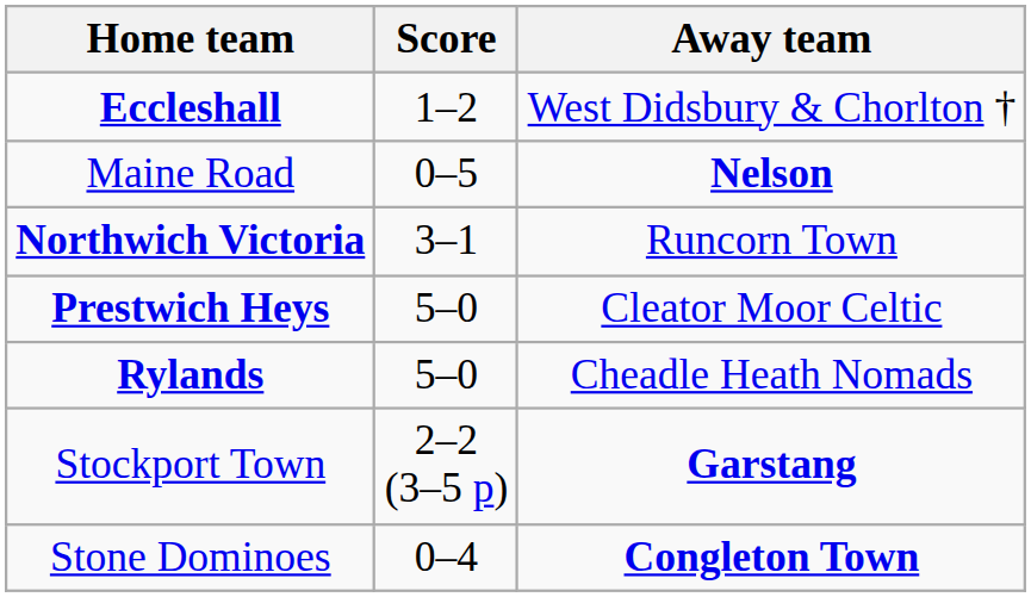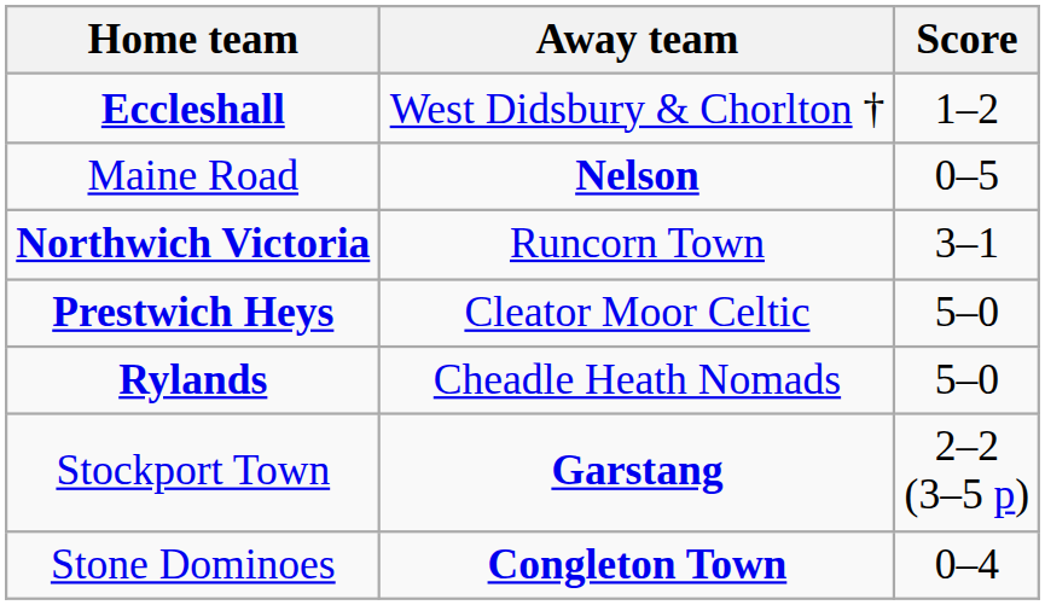 <table class="wikitable" style="text-align: center">
 <tr>
 <th>Home team</th>
+<th>Away team</th>
 <th>Score</th>
-<th>Away team</th>
 </tr>
 <tr>
 <td><strong><a href='#'>Eccleshall</a></strong></td>
+<td><a href='#'>West Didsbury & Chorlton</a> †</td>
 <td>1–2</td>
-<td><a href='#'>West Didsbury & Chorlton</a> †</td>
 </tr>
 <tr>
 <td><a href='#'>Maine Road</a></td>
+<td><strong><a href='#'>Nelson</a></strong></td>
 <td>0–5</td>
-<td><strong><a href='#'>Nelson</a></strong></td>
 </tr>
 <tr>
 <td><strong><a href='#'>Northwich Victoria</a></strong></td>
+<td><a href='#'>Runcorn Town</a></td>
 <td>3–1</td>
-<td><a href='#'>Runcorn Town</a></td>
 </tr>
 <tr>
 <td><strong><a href='#'>Prestwich Heys</a></strong></td>
+<td><a href='#'>Cleator Moor Celtic</a></td>
 <td>5–0</td>
-<td><a href='#'>Cleator Moor Celtic</a></td>
 </tr>
 <tr>
 <td><strong><a href='#'>Rylands</a></strong></td>
+<td><a href='#'>Cheadle Heath Nomads</a></td>
 <td>5–0</td>
-<td><a href='#'>Cheadle Heath Nomads</a></td>
 </tr>
 <tr>
 <td><a href='#'>Stockport Town</a></td>
+<td><strong><a href='#'>Garstang</a></strong></td>
 <td>2–2<br>(3–5 <a href='#'>p</a>)</td>
-<td><strong><a href='#'>Garstang</a></strong></td>
 </tr>
 <tr>
 <td><a href='#'>Stone Dominoes</a></td>
+<td><strong><a href='#'>Congleton Town</a></strong></td>
 <td>0–4</td>
-<td><strong><a href='#'>Congleton Town</a></strong></td>
 </tr>
 </table>
